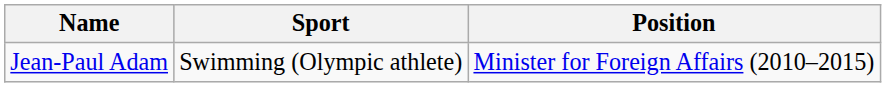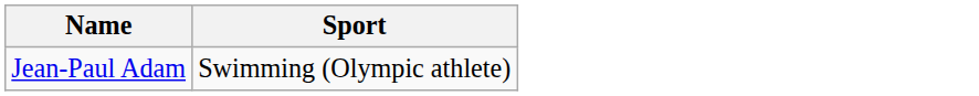 <table class="wikitable sortable">
 <tr>
 <th>Name</th>
 <th>Sport</th>
-<th>Position</th>
 </tr>
 <tr>
 <td data-sort-value="Adam,Jean-Paul"><a href='#'>Jean-Paul Adam</a></td>
 <td>Swimming (Olympic athlete)</td>
-<td><a href='#'>Minister for Foreign Affairs</a> (2010–2015)</td>
 </tr>
 </table>
